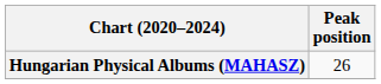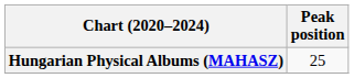 <table class="wikitable sortable plainrowheaders">
 <tr>
 <th>Chart (2020–2024)</th>
 <th>Peak<br>position</th>
 </tr>
 <tr>
 <th scope="row">Hungarian Physical Albums (<a href='#'>MAHASZ</a>)</th>
-<td align=center>26</td>
+<td align=center>25</td>
 </tr>
 <tr>
 </tr>
 </table>
